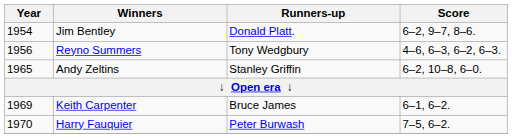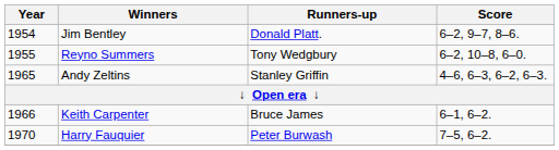 <table class="wikitable" style="font-size:98%;">
 <tr>
 <th style="width:60px;">Year</th>
 <th style="width:230px;">Winners</th>
 <th style="width:230px;">Runners-up</th>
 <th style="width:140px;">Score</th>
 </tr>
 <tr>
 <td>1954</td>
 <td> Jim Bentley</td>
 <td> <a href='#'>Donald Platt</a>.</td>
 <td>6–2, 9–7, 8–6.</td>
 </tr>
 <tr>
-<td>1956</td>
+<td>1955</td>
 <td> <a href='#'>Reyno Summers</a></td>
 <td> Tony Wedgbury</td>
-<td>4–6, 6–3, 6–2, 6–3.</td>
+<td>6–2, 10–8, 6–0.</td>
 </tr>
 <tr>
 <td>1965</td>
 <td> Andy Zeltins</td>
 <td> Stanley Griffin</td>
-<td>6–2, 10–8, 6–0.</td>
+<td>4–6, 6–3, 6–2, 6–3.</td>
 </tr>
 <tr>
 <th colspan=4 align=center>↓  <a href='#'>Open era</a>  ↓</th>
 </tr>
 <tr>
-<td>1969</td>
+<td>1966</td>
 <td> <a href='#'>Keith Carpenter</a></td>
 <td> Bruce James</td>
 <td>6–1, 6–2.</td>
 </tr>
 <tr>
 <td>1970</td>
 <td> <a href='#'>Harry Fauquier</a></td>
 <td> <a href='#'>Peter Burwash</a></td>
 <td>7–5, 6–2.</td>
 </tr>
 <tr>
 </tr>
 </table>
